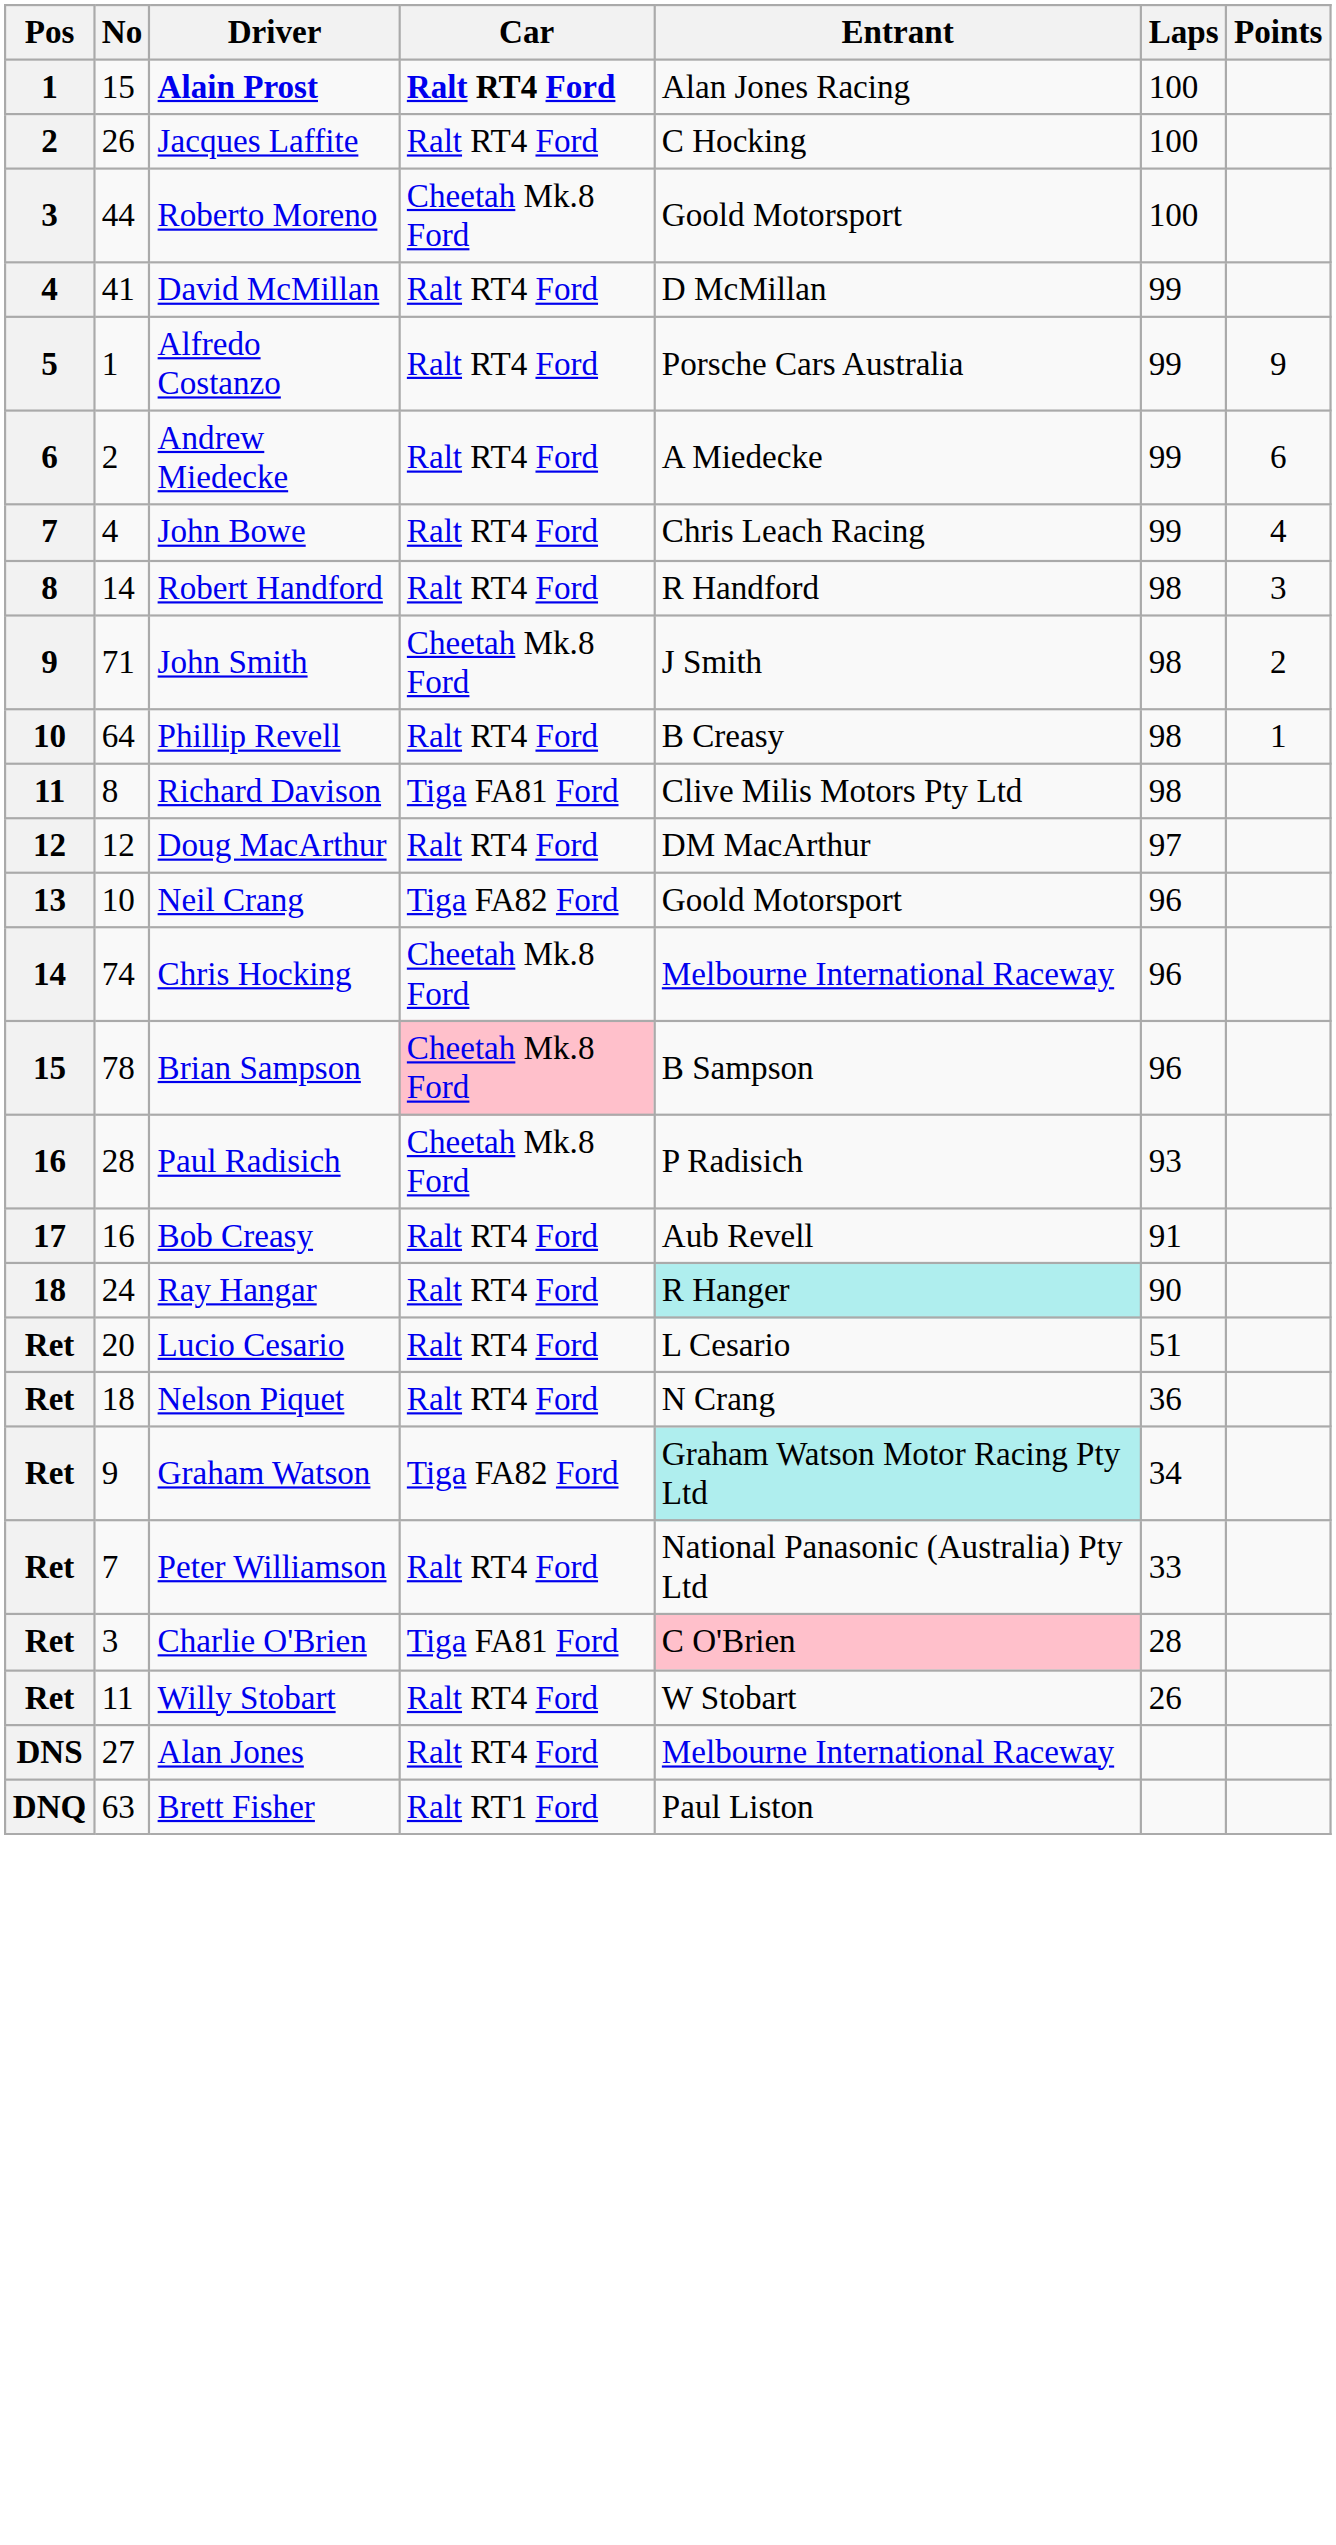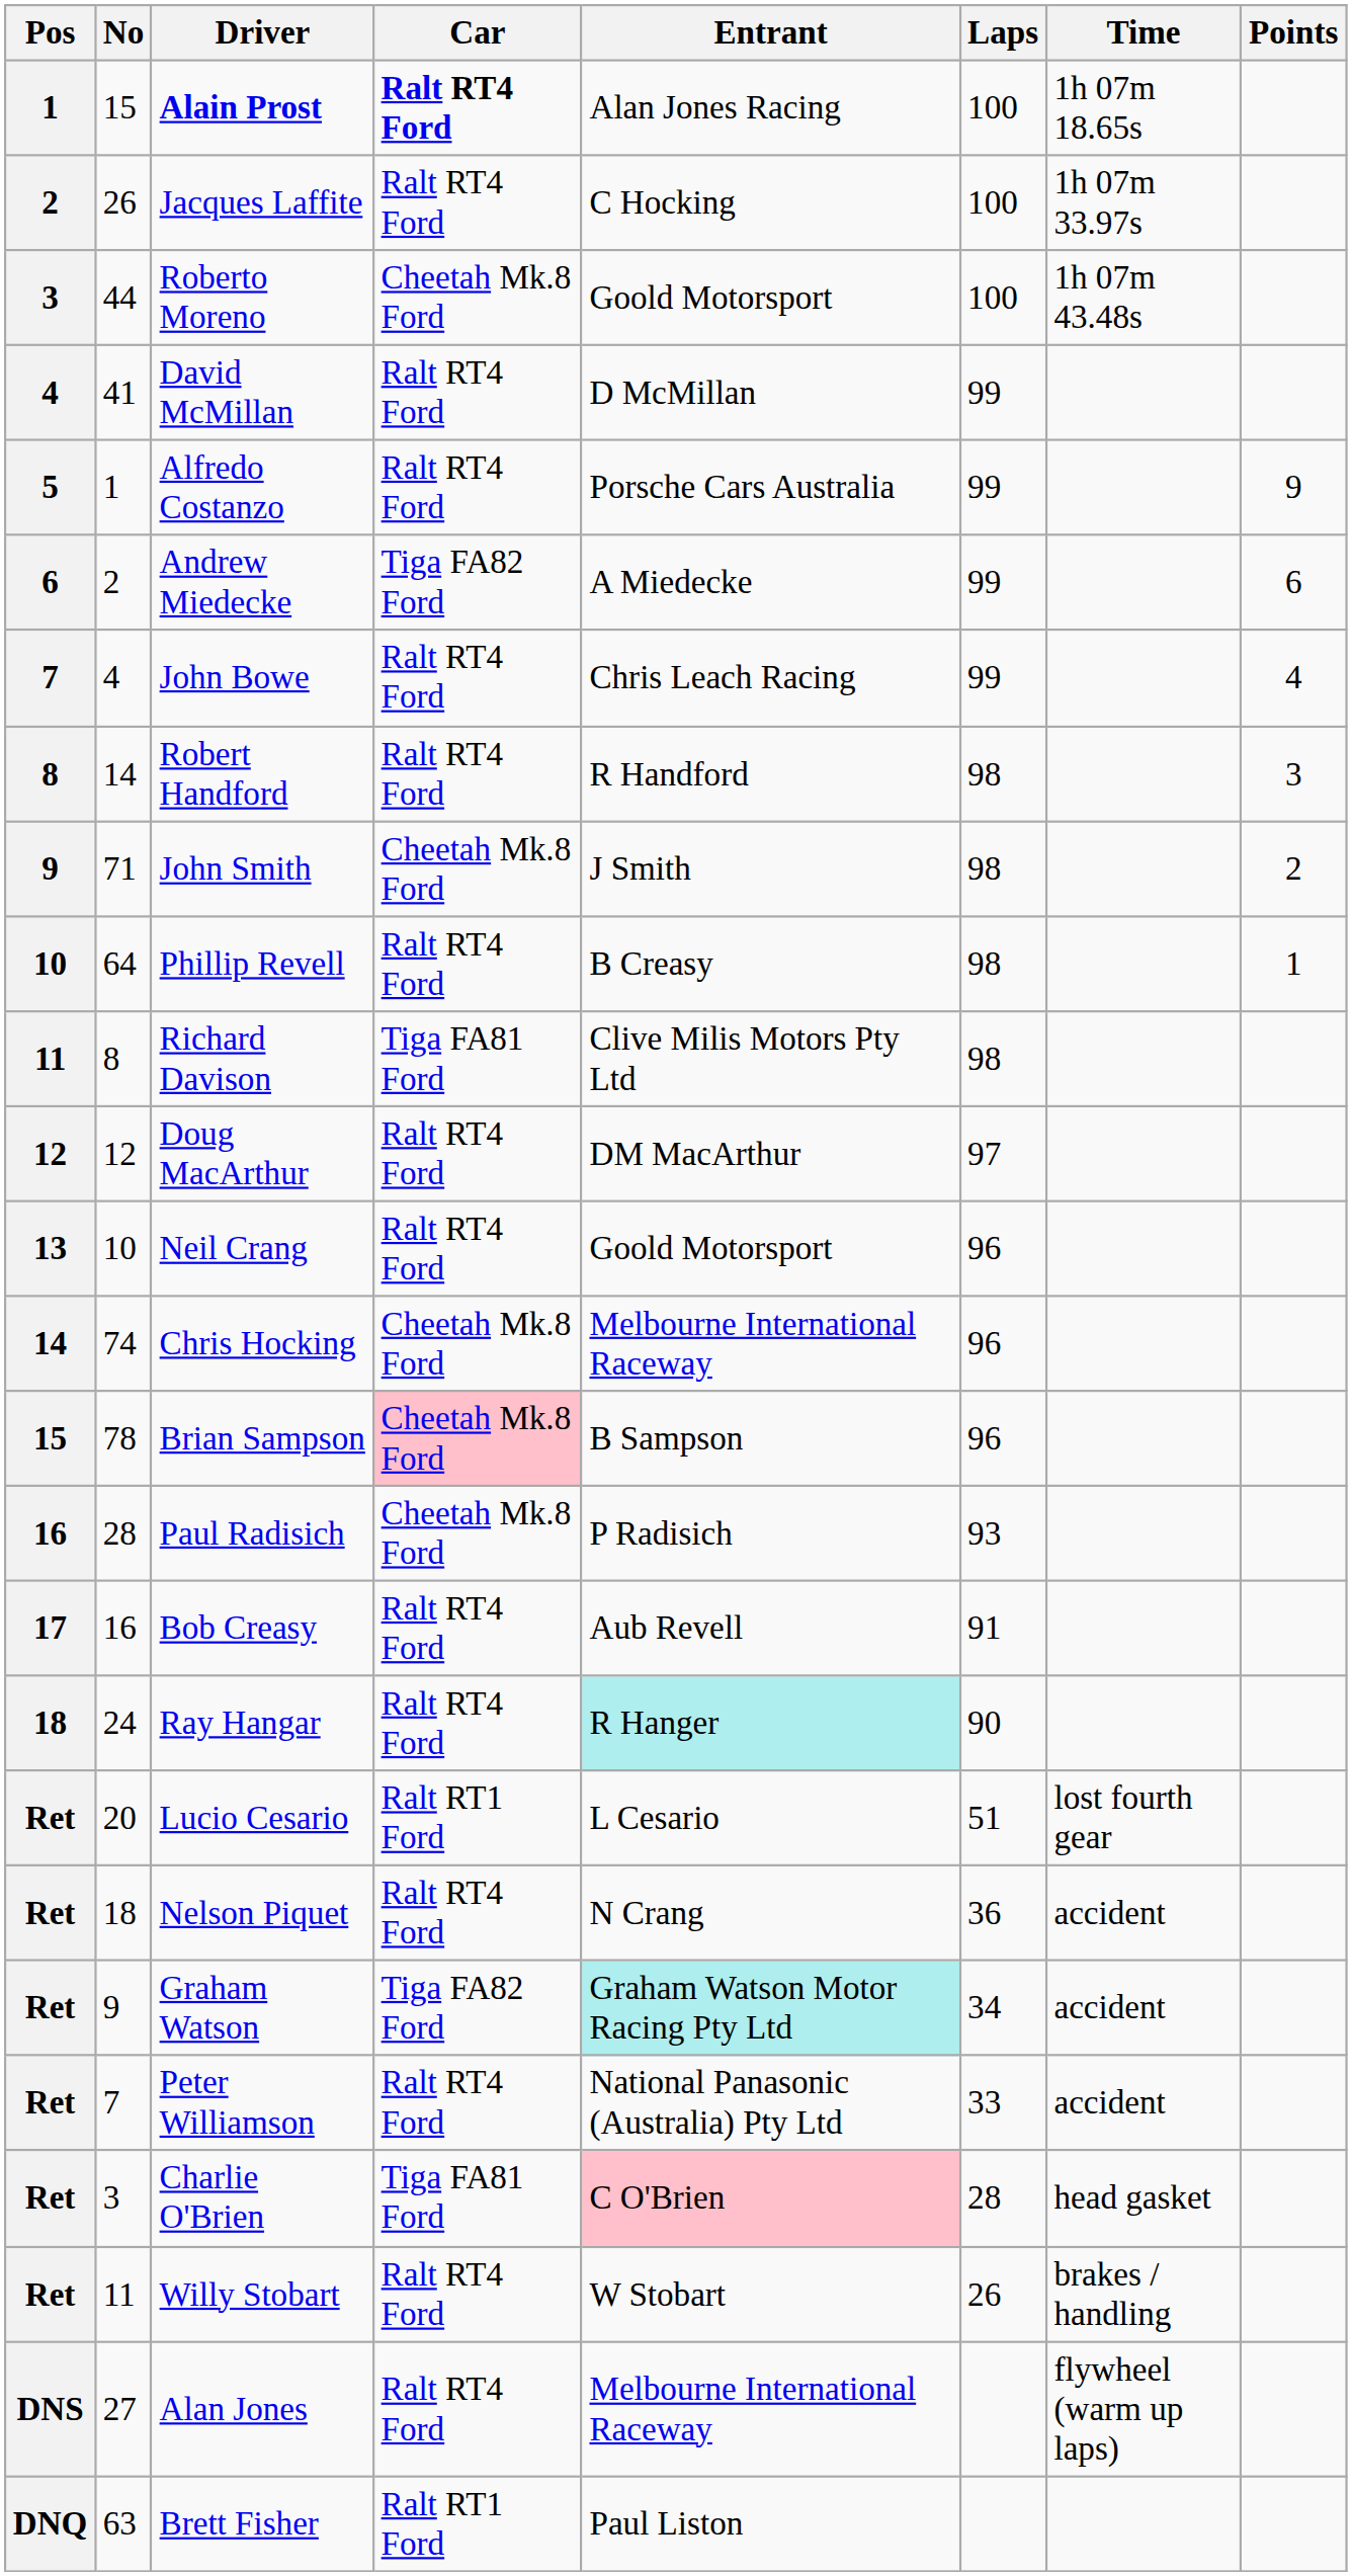 <table class="wikitable" style="font-size: 95%;">
 <tr>
 <th>Pos</th>
 <th>No</th>
 <th>Driver</th>
 <th>Car</th>
 <th>Entrant</th>
 <th>Laps</th>
+<th>Time</th>
 <th>Points</th>
 </tr>
 <tr>
 <th>1</th>
 <td>15</td>
 <td> <strong><a href='#'>Alain Prost</a></strong></td>
 <td><strong><a href='#'>Ralt</a> RT4 <a href='#'>Ford</a></strong></td>
 <td>Alan Jones Racing</td>
 <td>100</td>
+<td>1h 07m 18.65s</td>
 <td></td>
 </tr>
 <tr>
 <th>2</th>
 <td>26</td>
 <td> <a href='#'>Jacques Laffite</a></td>
 <td><a href='#'>Ralt</a> RT4 <a href='#'>Ford</a></td>
 <td>C Hocking</td>
 <td>100</td>
+<td>1h 07m 33.97s</td>
 <td></td>
 </tr>
 <tr>
 <th>3</th>
 <td>44</td>
 <td> <a href='#'>Roberto Moreno</a></td>
 <td><a href='#'>Cheetah</a> Mk.8 <a href='#'>Ford</a></td>
 <td>Goold Motorsport</td>
 <td>100</td>
+<td>1h 07m 43.48s</td>
 <td></td>
 </tr>
 <tr>
 <th>4</th>
 <td>41</td>
 <td> <a href='#'>David McMillan</a></td>
 <td><a href='#'>Ralt</a> RT4 <a href='#'>Ford</a></td>
 <td>D McMillan</td>
 <td>99</td>
 <td></td>
+<td></td>
 </tr>
 <tr>
 <th>5</th>
 <td>1</td>
 <td> <a href='#'>Alfredo Costanzo</a></td>
 <td><a href='#'>Ralt</a> RT4 <a href='#'>Ford</a></td>
 <td>Porsche Cars Australia</td>
 <td>99</td>
+<td></td>
 <td align="center">9</td>
 </tr>
 <tr>
 <th>6</th>
 <td>2</td>
 <td> <a href='#'>Andrew Miedecke</a></td>
-<td><a href='#'>Ralt</a> RT4 <a href='#'>Ford</a></td>
+<td><a href='#'>Tiga</a> FA82 <a href='#'>Ford</a></td>
 <td>A Miedecke</td>
 <td>99</td>
+<td></td>
 <td align="center">6</td>
 </tr>
 <tr>
 <th>7</th>
 <td>4</td>
 <td> <a href='#'>John Bowe</a></td>
 <td><a href='#'>Ralt</a> RT4 <a href='#'>Ford</a></td>
 <td>Chris Leach Racing</td>
 <td>99</td>
+<td></td>
 <td align="center">4</td>
 </tr>
 <tr>
 <th>8</th>
 <td>14</td>
 <td> <a href='#'>Robert Handford</a></td>
 <td><a href='#'>Ralt</a> RT4 <a href='#'>Ford</a></td>
 <td>R Handford</td>
 <td>98</td>
+<td></td>
 <td align="center">3</td>
 </tr>
 <tr>
 <th>9</th>
 <td>71</td>
 <td> <a href='#'>John Smith</a></td>
 <td><a href='#'>Cheetah</a> Mk.8 <a href='#'>Ford</a></td>
 <td>J Smith</td>
 <td>98</td>
+<td></td>
 <td align="center">2</td>
 </tr>
 <tr>
 <th>10</th>
 <td>64</td>
 <td> <a href='#'>Phillip Revell</a></td>
 <td><a href='#'>Ralt</a> RT4 <a href='#'>Ford</a></td>
 <td>B Creasy</td>
 <td>98</td>
+<td></td>
 <td align="center">1</td>
 </tr>
 <tr>
 <th>11</th>
 <td>8</td>
 <td> <a href='#'>Richard Davison</a></td>
 <td><a href='#'>Tiga</a> FA81 <a href='#'>Ford</a></td>
 <td>Clive Milis Motors Pty Ltd</td>
 <td>98</td>
 <td></td>
+<td></td>
 </tr>
 <tr>
 <th>12</th>
 <td>12</td>
 <td> <a href='#'>Doug MacArthur</a></td>
 <td><a href='#'>Ralt</a> RT4 <a href='#'>Ford</a></td>
 <td>DM MacArthur</td>
 <td>97</td>
 <td></td>
+<td></td>
 </tr>
 <tr>
 <th>13</th>
 <td>10</td>
 <td> <a href='#'>Neil Crang</a></td>
-<td><a href='#'>Tiga</a> FA82 <a href='#'>Ford</a></td>
+<td><a href='#'>Ralt</a> RT4 <a href='#'>Ford</a></td>
 <td>Goold Motorsport</td>
 <td>96</td>
+<td></td>
 <td></td>
 </tr>
 <tr>
 <th>14</th>
 <td>74</td>
 <td> <a href='#'>Chris Hocking</a></td>
 <td><a href='#'>Cheetah</a> Mk.8 <a href='#'>Ford</a></td>
 <td><a href='#'>Melbourne International Raceway</a></td>
 <td>96</td>
 <td></td>
+<td></td>
 </tr>
 <tr>
 <th>15</th>
 <td>78</td>
 <td> <a href='#'>Brian Sampson</a></td>
 <td style="background: pink;"><a href='#'>Cheetah</a> Mk.8 <a href='#'>Ford</a></td>
 <td>B Sampson</td>
 <td>96</td>
+<td></td>
 <td></td>
 </tr>
 <tr>
 <th>16</th>
 <td>28</td>
 <td> <a href='#'>Paul Radisich</a></td>
 <td><a href='#'>Cheetah</a> Mk.8 <a href='#'>Ford</a></td>
 <td>P Radisich</td>
 <td>93</td>
 <td></td>
+<td></td>
 </tr>
 <tr>
 <th>17</th>
 <td>16</td>
 <td> <a href='#'>Bob Creasy</a></td>
 <td><a href='#'>Ralt</a> RT4 <a href='#'>Ford</a></td>
 <td>Aub Revell</td>
 <td>91</td>
+<td></td>
 <td></td>
 </tr>
 <tr>
 <th>18</th>
 <td>24</td>
 <td> <a href='#'>Ray Hangar</a></td>
 <td><a href='#'>Ralt</a> RT4 <a href='#'>Ford</a></td>
 <td style="background: paleturquoise;">R Hanger</td>
 <td>90</td>
 <td></td>
+<td></td>
 </tr>
 <tr>
 <th>Ret</th>
 <td>20</td>
 <td> <a href='#'>Lucio Cesario</a></td>
-<td><a href='#'>Ralt</a> RT4 <a href='#'>Ford</a></td>
+<td><a href='#'>Ralt</a> RT1 <a href='#'>Ford</a></td>
 <td>L Cesario</td>
 <td>51</td>
+<td>lost fourth gear</td>
 <td></td>
 </tr>
 <tr>
 <th>Ret</th>
 <td>18</td>
 <td> <a href='#'>Nelson Piquet</a></td>
 <td><a href='#'>Ralt</a> RT4 <a href='#'>Ford</a></td>
 <td>N Crang</td>
 <td>36</td>
+<td>accident</td>
 <td></td>
 </tr>
 <tr>
 <th>Ret</th>
 <td>9</td>
 <td> <a href='#'>Graham Watson</a></td>
 <td><a href='#'>Tiga</a> FA82 <a href='#'>Ford</a></td>
 <td style="background: paleturquoise;">Graham Watson Motor Racing Pty Ltd</td>
 <td>34</td>
+<td>accident</td>
 <td></td>
 </tr>
 <tr>
 <th>Ret</th>
 <td>7</td>
 <td> <a href='#'>Peter Williamson</a></td>
 <td><a href='#'>Ralt</a> RT4 <a href='#'>Ford</a></td>
 <td>National Panasonic (Australia) Pty Ltd</td>
 <td>33</td>
+<td>accident</td>
 <td></td>
 </tr>
 <tr>
 <th>Ret</th>
 <td>3</td>
 <td> <a href='#'>Charlie O'Brien</a></td>
 <td><a href='#'>Tiga</a> FA81 <a href='#'>Ford</a></td>
 <td style="background: pink;">C O'Brien</td>
 <td>28</td>
+<td>head gasket</td>
 <td></td>
 </tr>
 <tr>
 <th>Ret</th>
 <td>11</td>
 <td> <a href='#'>Willy Stobart</a></td>
 <td><a href='#'>Ralt</a> RT4 <a href='#'>Ford</a></td>
 <td>W Stobart</td>
 <td>26</td>
+<td>brakes / handling</td>
 <td></td>
 </tr>
 <tr>
 <th>DNS</th>
 <td>27</td>
 <td> <a href='#'>Alan Jones</a></td>
 <td><a href='#'>Ralt</a> RT4 <a href='#'>Ford</a></td>
 <td><a href='#'>Melbourne International Raceway</a></td>
 <td></td>
+<td>flywheel <br> (warm up laps)</td>
 <td></td>
 </tr>
 <tr>
 <th>DNQ</th>
 <td>63</td>
 <td> <a href='#'>Brett Fisher</a></td>
 <td><a href='#'>Ralt</a> RT1 <a href='#'>Ford</a></td>
 <td>Paul Liston</td>
 <td></td>
 <td></td>
+<td></td>
 </tr>
 </table>
